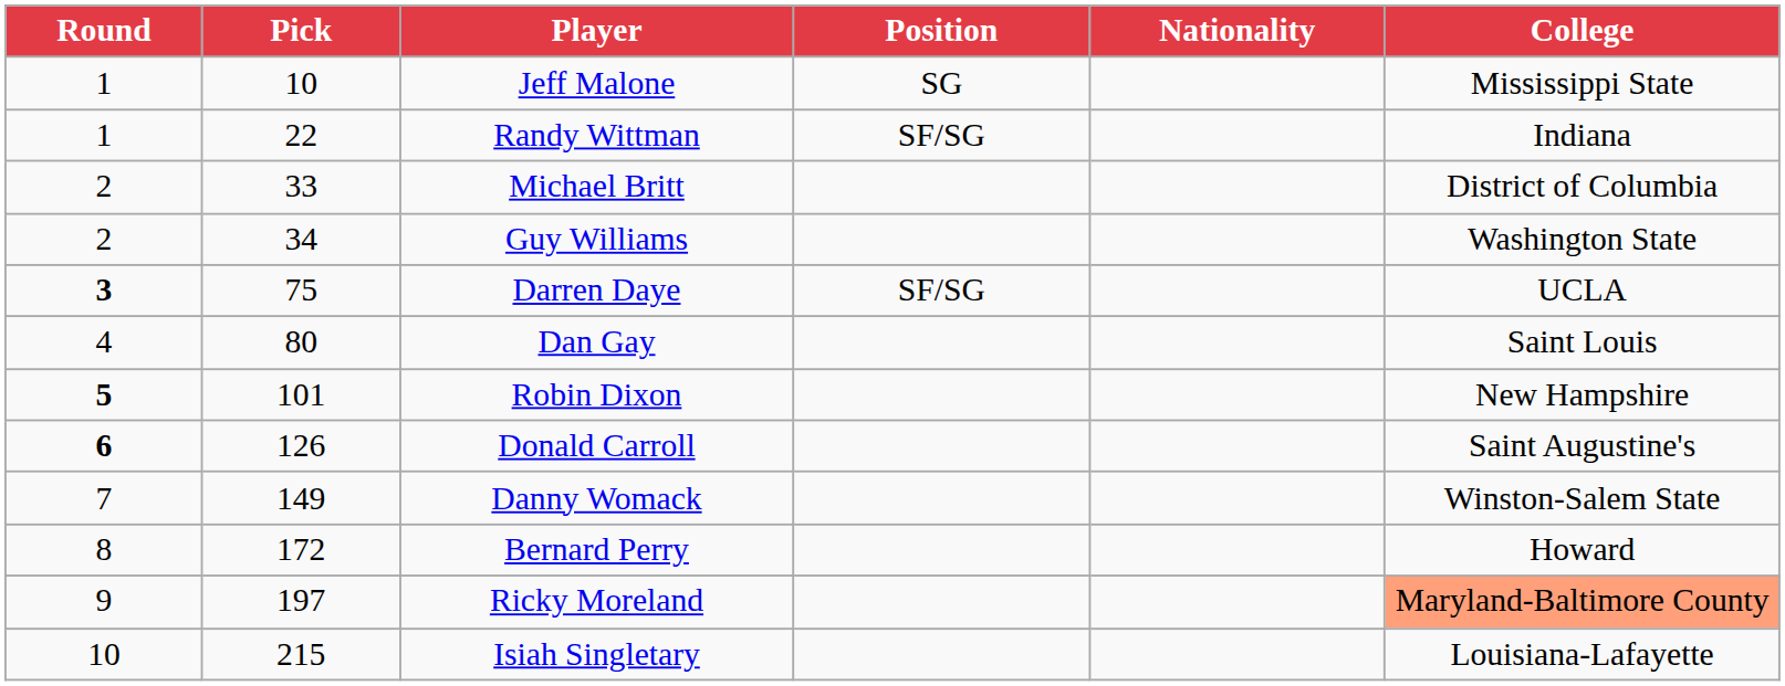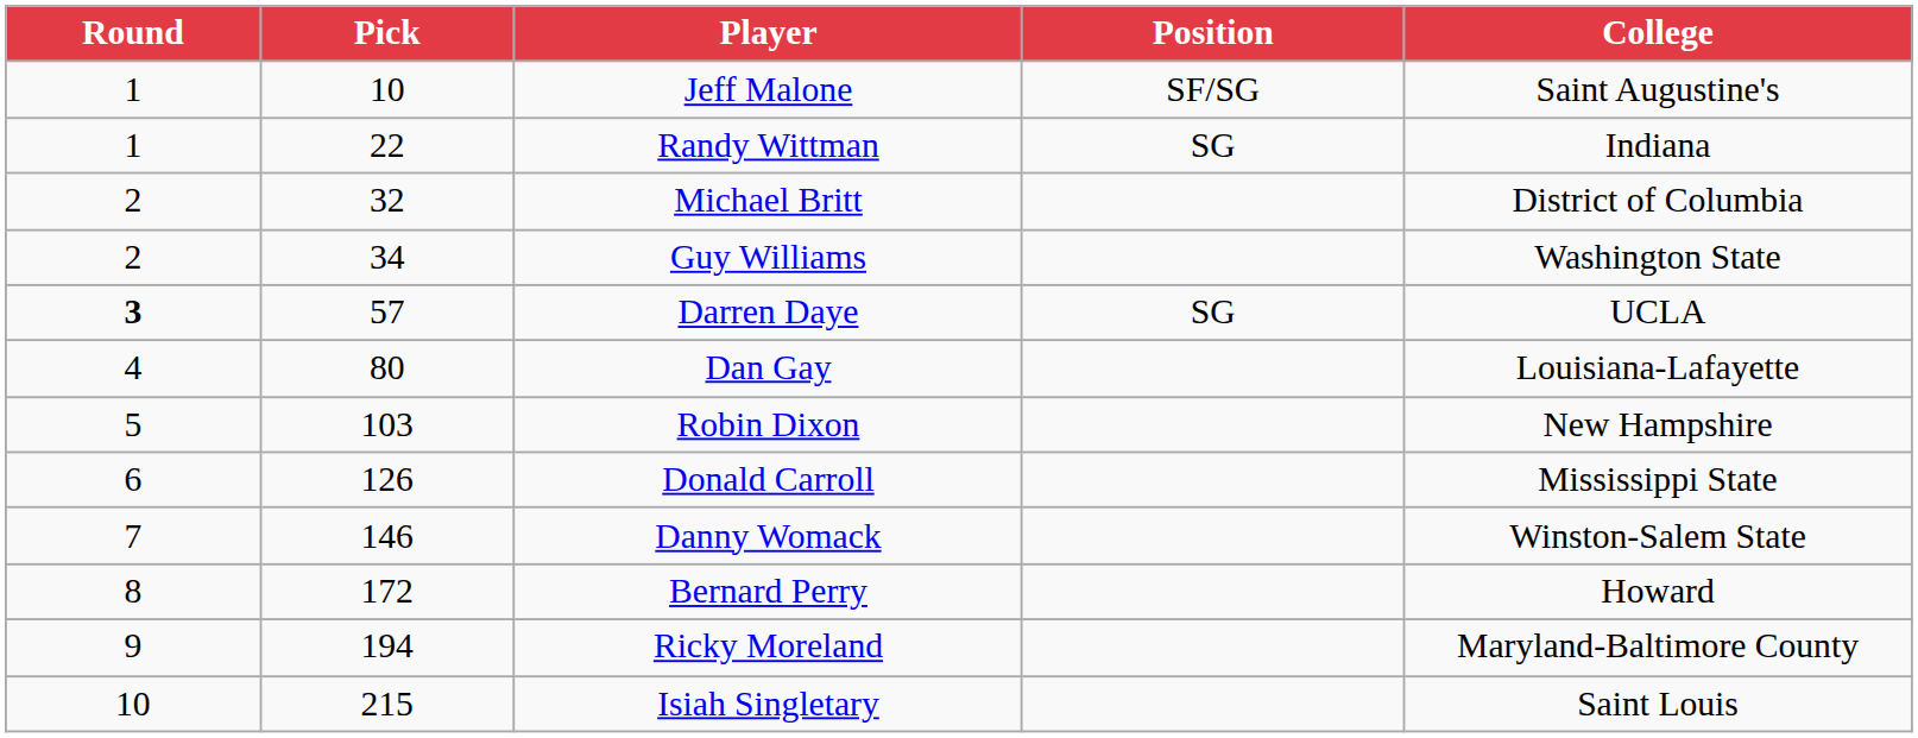 <table class="wikitable sortable sortable">
 <tr>
 <th style="background-color: #E23B45;  color: #FFFFFF" width="10%">Round</th>
 <th style="background-color: #E23B45;  color: #FFFFFF" width="10%">Pick</th>
 <th style="background-color: #E23B45;  color: #FFFFFF" width="20%">Player</th>
 <th style="background-color: #E23B45;  color: #FFFFFF" width="15%">Position</th>
-<th style="background-color: #E23B45;  color: #FFFFFF" width="15%">Nationality</th>
 <th style="background-color: #E23B45;  color: #FFFFFF" width="20%">College</th>
 </tr>
 <tr style="text-align: center">
 <td>1</td>
 <td>10</td>
 <td><a href='#'>Jeff Malone</a></td>
-<td>SG</td>
-<td></td>
-<td>Mississippi State</td>
+<td>SF/SG</td>
+<td>Saint Augustine's</td>
 </tr>
 <tr style="text-align: center">
 <td>1</td>
 <td>22</td>
 <td><a href='#'>Randy Wittman</a></td>
-<td>SF/SG</td>
-<td></td>
+<td>SG</td>
 <td>Indiana</td>
 </tr>
 <tr style="text-align: center">
 <td>2</td>
-<td>33</td>
+<td>32</td>
 <td><a href='#'>Michael Britt</a></td>
-<td></td>
 <td></td>
 <td>District of Columbia</td>
 </tr>
 <tr style="text-align: center">
 <td>2</td>
 <td>34</td>
 <td><a href='#'>Guy Williams</a></td>
 <td></td>
-<td></td>
 <td>Washington State</td>
 </tr>
 <tr style="text-align: center">
 <td><strong>3</strong></td>
-<td>75</td>
+<td>57</td>
 <td><a href='#'>Darren Daye</a></td>
-<td>SF/SG</td>
-<td></td>
+<td>SG</td>
 <td>UCLA</td>
 </tr>
 <tr style="text-align: center">
 <td>4</td>
 <td>80</td>
 <td><a href='#'>Dan Gay</a></td>
 <td></td>
-<td></td>
-<td>Saint Louis</td>
+<td>Louisiana-Lafayette</td>
 </tr>
 <tr style="text-align: center">
-<td><strong>5</strong></td>
-<td>101</td>
+<td>5</td>
+<td>103</td>
 <td><a href='#'>Robin Dixon</a></td>
-<td></td>
 <td></td>
 <td>New Hampshire</td>
 </tr>
 <tr style="text-align: center">
-<td><strong>6</strong></td>
+<td>6</td>
 <td>126</td>
 <td><a href='#'>Donald Carroll</a></td>
 <td></td>
-<td></td>
-<td>Saint Augustine's</td>
+<td>Mississippi State</td>
 </tr>
 <tr style="text-align: center">
 <td>7</td>
-<td>149</td>
+<td>146</td>
 <td><a href='#'>Danny Womack</a></td>
-<td></td>
 <td></td>
 <td>Winston-Salem State</td>
 </tr>
 <tr style="text-align: center">
 <td>8</td>
 <td>172</td>
 <td><a href='#'>Bernard Perry</a></td>
 <td></td>
-<td></td>
 <td>Howard</td>
 </tr>
 <tr style="text-align: center">
 <td>9</td>
-<td>197</td>
+<td>194</td>
 <td><a href='#'>Ricky Moreland</a></td>
 <td></td>
-<td></td>
-<td style="background: lightsalmon;">Maryland-Baltimore County</td>
+<td>Maryland-Baltimore County</td>
 </tr>
 <tr style="text-align: center">
 <td>10</td>
 <td>215</td>
 <td><a href='#'>Isiah Singletary</a></td>
 <td></td>
-<td></td>
-<td>Louisiana-Lafayette</td>
+<td>Saint Louis</td>
 </tr>
 </table>
